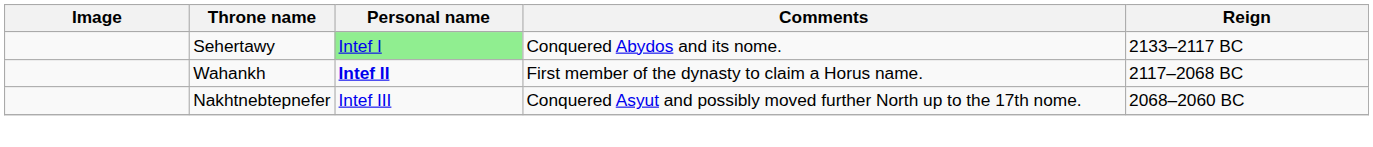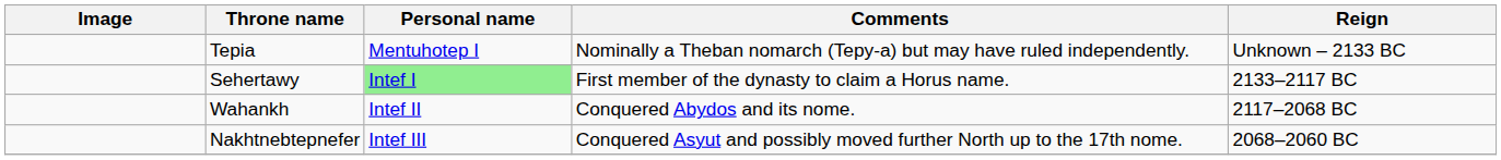 <table class="wikitable" width="100%">
 <tr>
 <th width="15%">Image</th>
 <th>Throne name</th>
 <th width="15%">Personal name</th>
 <th width="50%">Comments</th>
 <th width="20%">Reign</th>
 </tr>
 <tr>
 <td></td>
+<td>Tepia</td>
+<td><a href='#'>Mentuhotep I</a></td>
+<td>Nominally a Theban nomarch (Tepy-a) but may have ruled independently.</td>
+<td>Unknown – 2133 BC</td>
+</tr>
+<tr>
+<td></td>
 <td>Sehertawy</td>
 <td style="background: lightgreen;"><a href='#'>Intef I</a></td>
-<td>Conquered <a href='#'>Abydos</a> and its nome.</td>
+<td>First member of the dynasty to claim a Horus name.</td>
 <td>2133–2117 BC</td>
 </tr>
 <tr>
 <td></td>
 <td>Wahankh</td>
-<td><strong><a href='#'>Intef II</a></strong></td>
-<td>First member of the dynasty to claim a Horus name.</td>
+<td><a href='#'>Intef II</a></td>
+<td>Conquered <a href='#'>Abydos</a> and its nome.</td>
 <td>2117–2068 BC</td>
 </tr>
 <tr>
 <td></td>
 <td>Nakhtnebtepnefer</td>
 <td><a href='#'>Intef III</a></td>
 <td>Conquered <a href='#'>Asyut</a> and possibly moved further North up to the 17th nome.</td>
 <td>2068–2060 BC</td>
 </tr>
 <tr>
 </tr>
 </table>
